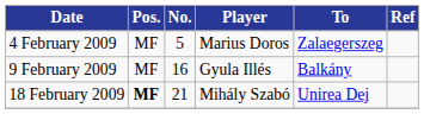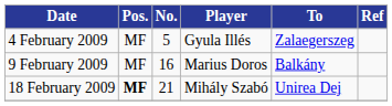 <table class="wikitable plainrowheaders sortable">
 <tr>
 <th style="background-color:#293896; color:#FFFFFF">Date</th>
 <th style="background-color:#293896; color:#FFFFFF">Pos.</th>
 <th style="background-color:#293896; color:#FFFFFF">No.</th>
 <th style="background-color:#293896; color:#FFFFFF">Player</th>
 <th style="background-color:#293896; color:#FFFFFF">To</th>
 <th style="background-color:#293896; color:#FFFFFF">Ref</th>
 </tr>
 <tr>
 <td>4 February 2009</td>
 <td style="text-align:center;">MF</td>
 <td style="text-align:center;">5</td>
-<td style="text-align:left;"> Marius Doros</td>
+<td style="text-align:left;"> Gyula Illés</td>
 <td style="text-align:left;"><a href='#'>Zalaegerszeg</a></td>
 <td></td>
 </tr>
 <tr>
 <td>9 February 2009</td>
 <td style="text-align:center;">MF</td>
 <td style="text-align:center;">16</td>
-<td style="text-align:left;"> Gyula Illés</td>
+<td style="text-align:left;"> Marius Doros</td>
 <td style="text-align:left;"><a href='#'>Balkány</a></td>
 <td></td>
 </tr>
 <tr>
 <td>18 February 2009</td>
 <td style="text-align:center;"><strong>MF</strong></td>
 <td style="text-align:center;">21</td>
 <td style="text-align:left;"> Mihály Szabó</td>
 <td style="text-align:left;"> <a href='#'>Unirea Dej</a></td>
 <td></td>
 </tr>
 <tr>
 </tr>
 </table>
